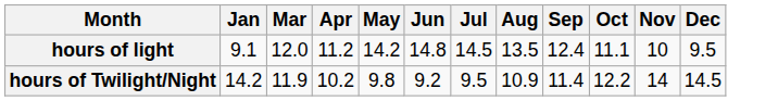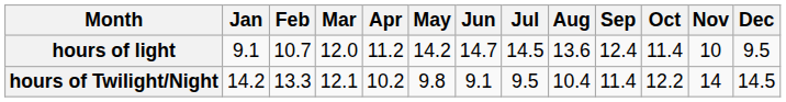 <table class="wikitable" style="text-align:center;">
 <tr>
 <th>Month</th>
 <th>Jan</th>
+<th>Feb</th>
 <th>Mar</th>
 <th>Apr</th>
 <th>May</th>
 <th>Jun</th>
 <th>Jul</th>
 <th>Aug</th>
 <th>Sep</th>
 <th>Oct</th>
 <th>Nov</th>
 <th>Dec</th>
 </tr>
 <tr>
 <th>hours of light</th>
 <td>9.1</td>
+<td>10.7</td>
 <td>12.0</td>
 <td>11.2</td>
 <td>14.2</td>
-<td>14.8</td>
+<td>14.7</td>
 <td>14.5</td>
-<td>13.5</td>
+<td>13.6</td>
 <td>12.4</td>
-<td>11.1</td>
+<td>11.4</td>
 <td>10</td>
 <td>9.5</td>
 </tr>
 <tr>
 <th>hours of Twilight/Night</th>
 <td>14.2</td>
-<td>11.9</td>
+<td>13.3</td>
+<td>12.1</td>
 <td>10.2</td>
 <td>9.8</td>
-<td>9.2</td>
+<td>9.1</td>
 <td>9.5</td>
-<td>10.9</td>
+<td>10.4</td>
 <td>11.4</td>
 <td>12.2</td>
 <td>14</td>
 <td>14.5</td>
 </tr>
 </table>
